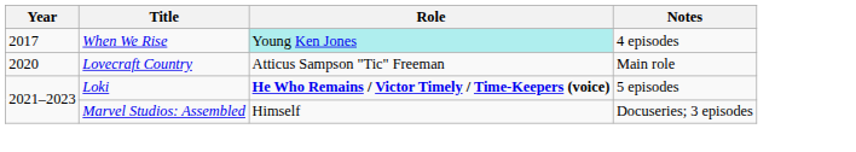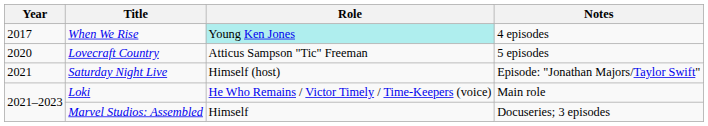 <table class="wikitable">
 <tr>
 <th>Year</th>
 <th>Title</th>
 <th>Role</th>
 <th class=unsortable>Notes</th>
 </tr>
 <tr>
 <td>2017</td>
 <td><em><a href='#'>When We Rise</a></em></td>
 <td style="background: paleturquoise;">Young <a href='#'>Ken Jones</a></td>
 <td>4 episodes</td>
 </tr>
 <tr>
 <td>2020</td>
 <td><em><a href='#'>Lovecraft Country</a></em></td>
 <td>Atticus Sampson "Tic" Freeman</td>
-<td>Main role</td>
+<td>5 episodes</td>
+</tr>
+<tr>
+<td>2021</td>
+<td><em><a href='#'>Saturday Night Live</a></em></td>
+<td>Himself (host)</td>
+<td>Episode: "Jonathan Majors/<a href='#'>Taylor Swift</a>"</td>
 </tr>
 <tr>
 <td rowspan="2">2021–2023</td>
 <td><em><a href='#'>Loki</a></em></td>
-<td><strong><a href='#'>He Who Remains</a> / <a href='#'>Victor Timely</a> / <a href='#'>Time-Keepers</a> (voice)</strong></td>
-<td>5 episodes</td>
+<td><a href='#'>He Who Remains</a> / <a href='#'>Victor Timely</a> / <a href='#'>Time-Keepers</a> (voice)</td>
+<td>Main role</td>
 </tr>
 <tr>
 <td><em><a href='#'>Marvel Studios: Assembled</a></em></td>
 <td>Himself</td>
 <td>Docuseries; 3 episodes</td>
 </tr>
 </table>
